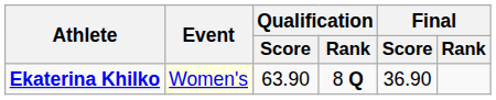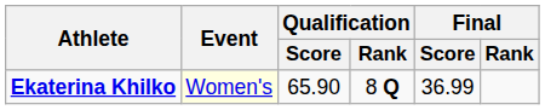 <table class="wikitable" style="font-size:90%">
 <tr>
 <th rowspan="2">Athlete</th>
 <th rowspan="2">Event</th>
 <th colspan="2">Qualification</th>
 <th colspan="2">Final</th>
 </tr>
 <tr style="font-size:95%">
 <th>Score</th>
 <th>Rank</th>
 <th>Score</th>
 <th>Rank</th>
 </tr>
 <tr align=center>
 <td align=left><strong><a href='#'>Ekaterina Khilko</a></strong></td>
 <td align=left style="background: lightyellow;"><a href='#'>Women's</a></td>
-<td>63.90</td>
+<td>65.90</td>
 <td>8 <strong>Q</strong></td>
-<td>36.90</td>
+<td>36.99</td>
 <td></td>
 </tr>
 </table>
